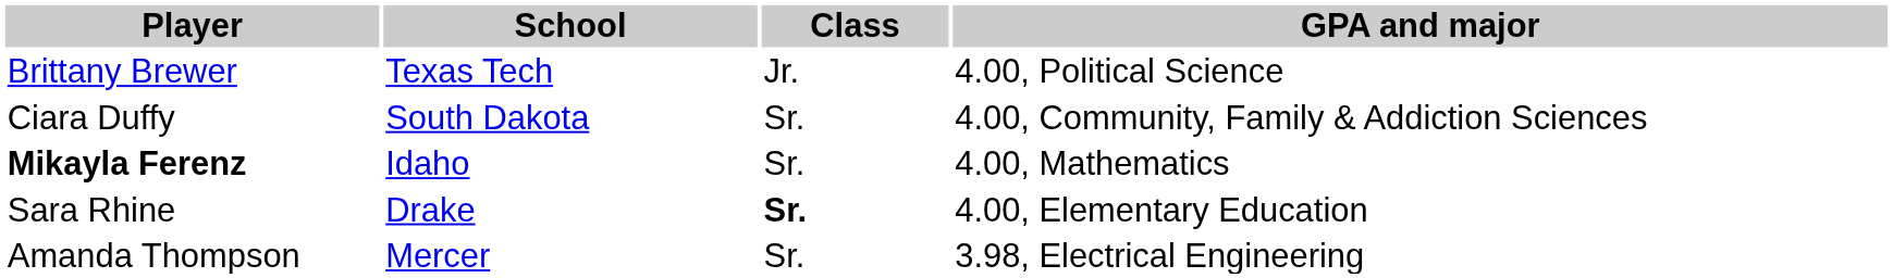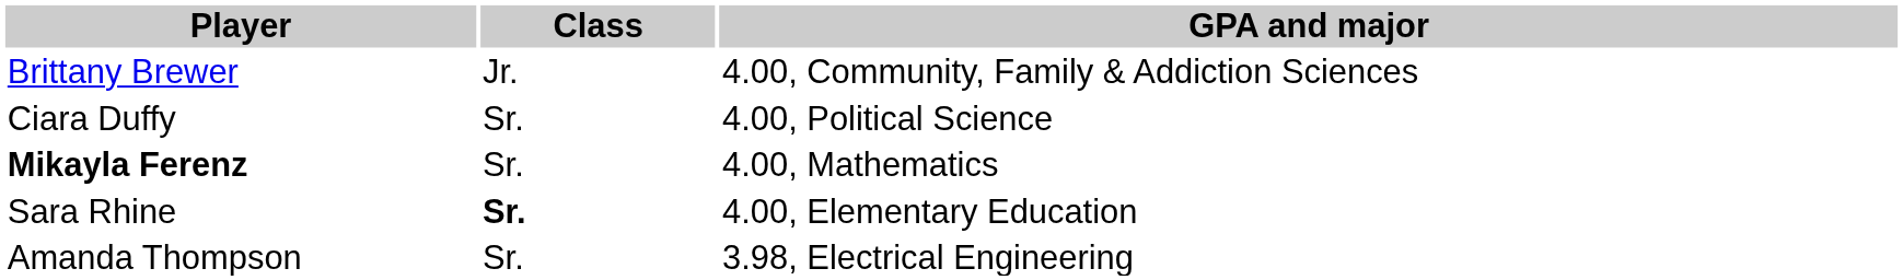 <table style="width:900px" "border:'1' 'solid' 'gray' ">
 <tr>
 <th style="background:#ccc; width:20%;">Player</th>
-<th style="background:#ccc; width:20%;">School</th>
 <th style="background:#ccc; width:10%;">Class</th>
 <th style="background:#ccc; width:50%;">GPA and major</th>
 </tr>
 <tr>
 <td><a href='#'>Brittany Brewer</a></td>
-<td><a href='#'>Texas Tech</a></td>
 <td>Jr.</td>
+<td>4.00, Community, Family & Addiction Sciences</td>
+</tr>
+<tr>
+<td>Ciara Duffy</td>
+<td>Sr.</td>
 <td>4.00, Political Science</td>
 </tr>
 <tr>
-<td>Ciara Duffy</td>
-<td><a href='#'>South Dakota</a></td>
-<td>Sr.</td>
-<td>4.00, Community, Family & Addiction Sciences</td>
-</tr>
-<tr>
 <td><strong>Mikayla Ferenz</strong></td>
-<td><a href='#'>Idaho</a></td>
 <td>Sr.</td>
 <td>4.00, Mathematics</td>
 </tr>
 <tr>
 <td>Sara Rhine</td>
-<td><a href='#'>Drake</a></td>
 <td><strong>Sr.</strong></td>
 <td>4.00, Elementary Education</td>
 </tr>
 <tr>
 <td>Amanda Thompson</td>
-<td><a href='#'>Mercer</a></td>
 <td>Sr.</td>
 <td>3.98, Electrical Engineering</td>
 </tr>
 </table>
